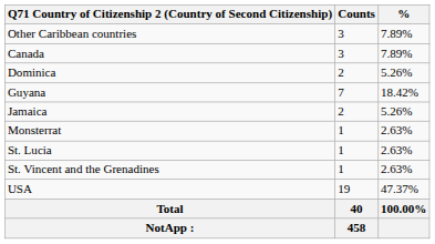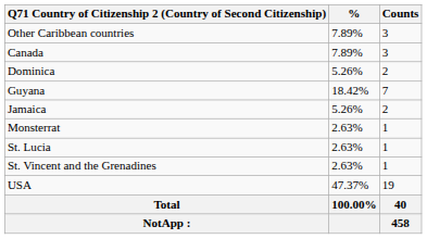 <table class="wikitable sortable">
 <tr>
 <th>Q71 Country of Citizenship 2 (Country of Second Citizenship)</th>
+<th>%</th>
 <th>Counts</th>
-<th>%</th>
 </tr>
 <tr>
 <td>Other Caribbean countries</td>
+<td>7.89%</td>
 <td>3</td>
-<td>7.89%</td>
 </tr>
 <tr>
 <td>Canada</td>
+<td>7.89%</td>
 <td>3</td>
-<td>7.89%</td>
 </tr>
 <tr>
 <td>Dominica</td>
+<td>5.26%</td>
 <td>2</td>
-<td>5.26%</td>
 </tr>
 <tr>
 <td>Guyana</td>
+<td>18.42%</td>
 <td>7</td>
-<td>18.42%</td>
 </tr>
 <tr>
 <td>Jamaica</td>
+<td>5.26%</td>
 <td>2</td>
-<td>5.26%</td>
 </tr>
 <tr>
 <td>Monsterrat</td>
+<td>2.63%</td>
 <td>1</td>
-<td>2.63%</td>
 </tr>
 <tr>
 <td>St. Lucia</td>
+<td>2.63%</td>
 <td>1</td>
-<td>2.63%</td>
 </tr>
 <tr>
 <td>St. Vincent and the Grenadines</td>
+<td>2.63%</td>
 <td>1</td>
-<td>2.63%</td>
 </tr>
 <tr>
 <td>USA</td>
+<td>47.37%</td>
 <td>19</td>
-<td>47.37%</td>
 </tr>
 <tr>
 <th>Total</th>
+<th>100.00%</th>
 <th>40</th>
-<th>100.00%</th>
 </tr>
 <tr>
 <th>NotApp :</th>
+<th></th>
 <th>458</th>
-<th></th>
 </tr>
 </table>
